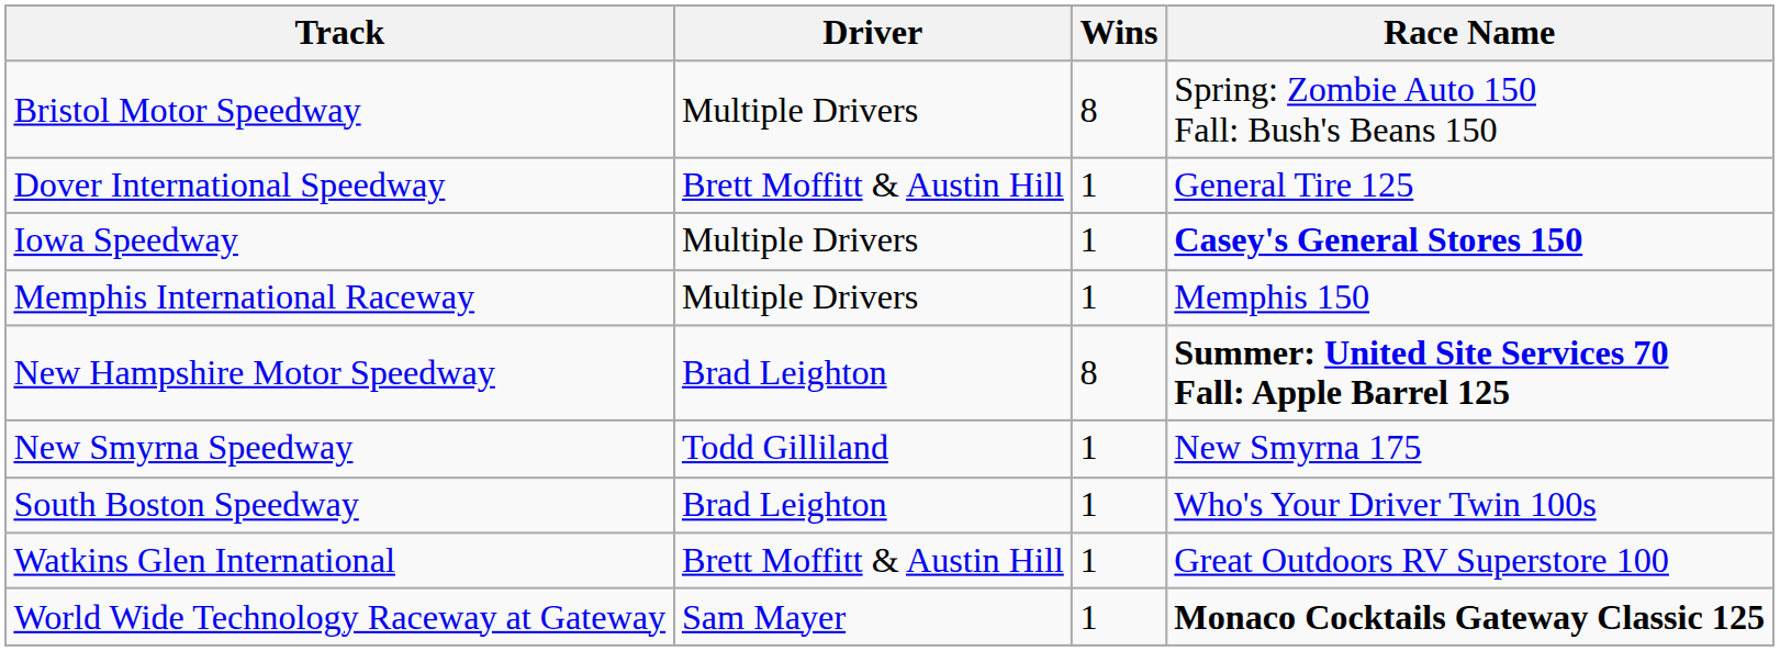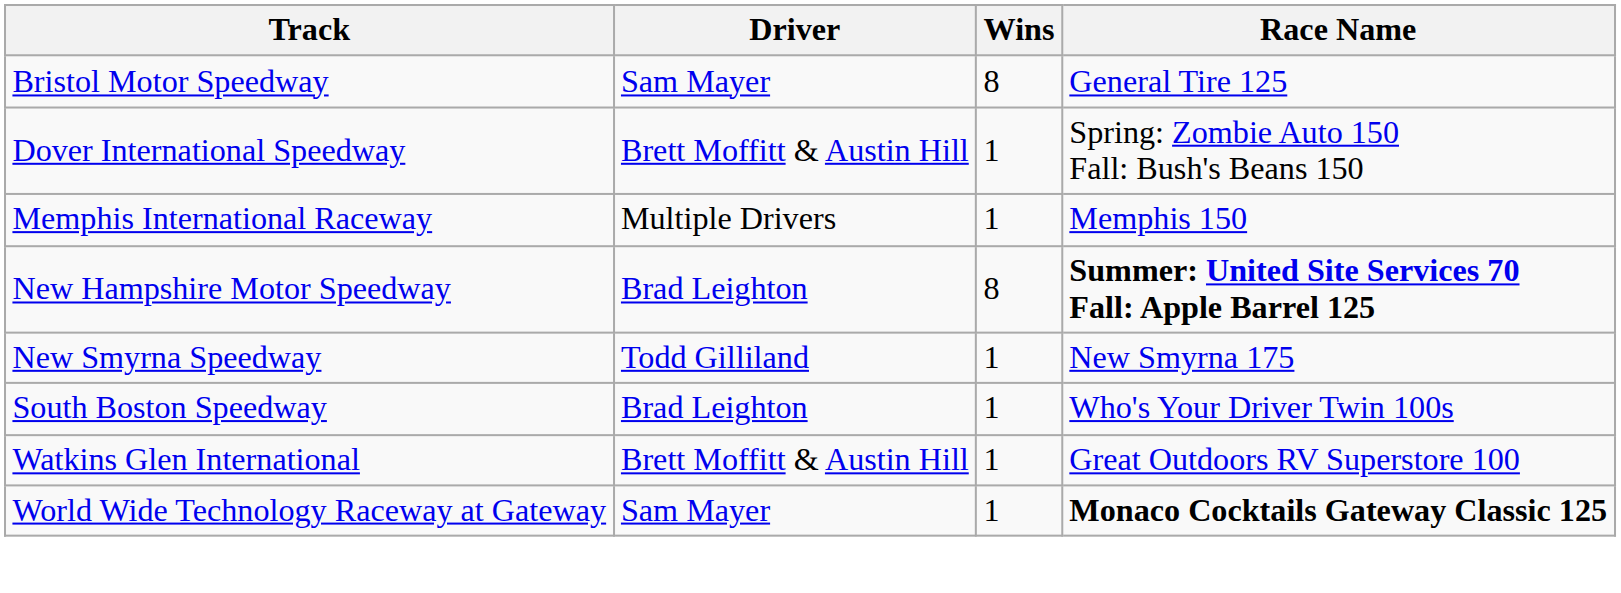 <table class="wikitable">
 <tr>
 <th>Track</th>
 <th>Driver</th>
 <th>Wins</th>
 <th>Race Name</th>
 </tr>
 <tr>
 <td><a href='#'>Bristol Motor Speedway</a></td>
-<td>Multiple Drivers</td>
+<td><a href='#'>Sam Mayer</a></td>
 <td>8</td>
-<td>Spring: <a href='#'>Zombie Auto 150</a><br>Fall: Bush's Beans 150</td>
+<td><a href='#'>General Tire 125</a></td>
 </tr>
 <tr>
 <td><a href='#'>Dover International Speedway</a></td>
 <td><a href='#'>Brett Moffitt</a> & <a href='#'>Austin Hill</a></td>
 <td>1</td>
-<td><a href='#'>General Tire 125</a></td>
-</tr>
-<tr>
-<td><a href='#'>Iowa Speedway</a></td>
-<td>Multiple Drivers</td>
-<td>1</td>
-<td><strong><a href='#'>Casey's General Stores 150</a></strong></td>
+<td>Spring: <a href='#'>Zombie Auto 150</a><br>Fall: Bush's Beans 150</td>
 </tr>
 <tr>
 <td><a href='#'>Memphis International Raceway</a></td>
 <td>Multiple Drivers</td>
 <td>1</td>
 <td><a href='#'>Memphis 150</a></td>
 </tr>
 <tr>
 <td><a href='#'>New Hampshire Motor Speedway</a></td>
 <td><a href='#'>Brad Leighton</a></td>
 <td>8</td>
 <td><strong>Summer: <a href='#'>United Site Services 70</a><br>Fall: Apple Barrel 125</strong></td>
 </tr>
 <tr>
 <td><a href='#'>New Smyrna Speedway</a></td>
 <td><a href='#'>Todd Gilliland</a></td>
 <td>1</td>
 <td><a href='#'>New Smyrna 175</a></td>
 </tr>
 <tr>
 <td><a href='#'>South Boston Speedway</a></td>
 <td><a href='#'>Brad Leighton</a></td>
 <td>1</td>
 <td><a href='#'>Who's Your Driver Twin 100s</a></td>
 </tr>
 <tr>
 <td><a href='#'>Watkins Glen International</a></td>
 <td><a href='#'>Brett Moffitt</a> & <a href='#'>Austin Hill</a></td>
 <td>1</td>
 <td><a href='#'>Great Outdoors RV Superstore 100</a></td>
 </tr>
 <tr>
 <td><a href='#'>World Wide Technology Raceway at Gateway</a></td>
 <td><a href='#'>Sam Mayer</a></td>
 <td>1</td>
 <td><strong>Monaco Cocktails Gateway Classic 125</strong></td>
 </tr>
 </table>
